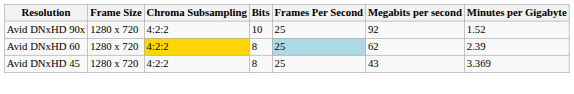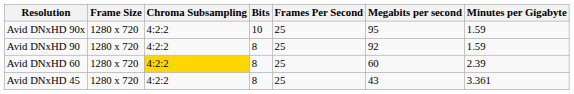 <table class="wikitable">
 <tr>
 <th>Resolution</th>
 <th>Frame Size</th>
 <th>Chroma Subsampling</th>
 <th>Bits</th>
 <th>Frames Per Second</th>
 <th>Megabits per second</th>
 <th>Minutes per Gigabyte</th>
 </tr>
 <tr>
 <td>Avid DNxHD 90x</td>
 <td>1280 x 720</td>
 <td>4:2:2</td>
 <td>10</td>
 <td>25</td>
+<td>95</td>
+<td>1.59</td>
+</tr>
+<tr>
+<td>Avid DNxHD 90</td>
+<td>1280 x 720</td>
+<td>4:2:2</td>
+<td>8</td>
+<td>25</td>
 <td>92</td>
-<td>1.52</td>
+<td>1.59</td>
 </tr>
 <tr>
 <td>Avid DNxHD 60</td>
 <td>1280 x 720</td>
 <td style="background: gold;">4:2:2</td>
 <td>8</td>
-<td style="background: lightblue;">25</td>
-<td>62</td>
+<td>25</td>
+<td>60</td>
 <td>2.39</td>
 </tr>
 <tr>
 <td>Avid DNxHD 45</td>
 <td>1280 x 720</td>
 <td>4:2:2</td>
 <td>8</td>
 <td>25</td>
 <td>43</td>
-<td>3.369</td>
+<td>3.361</td>
 </tr>
 </table>
